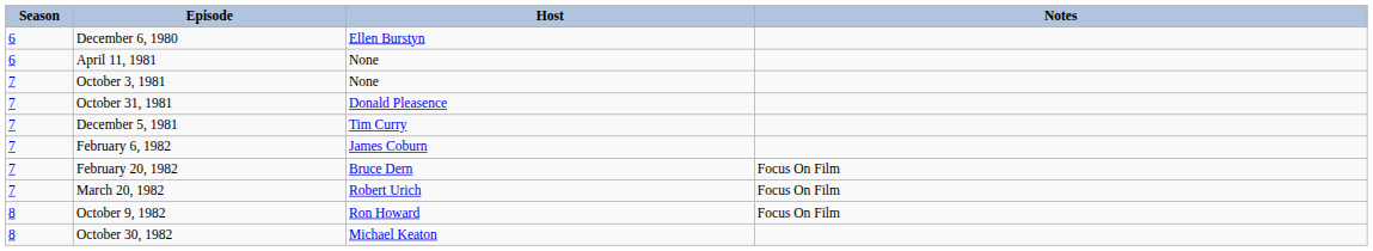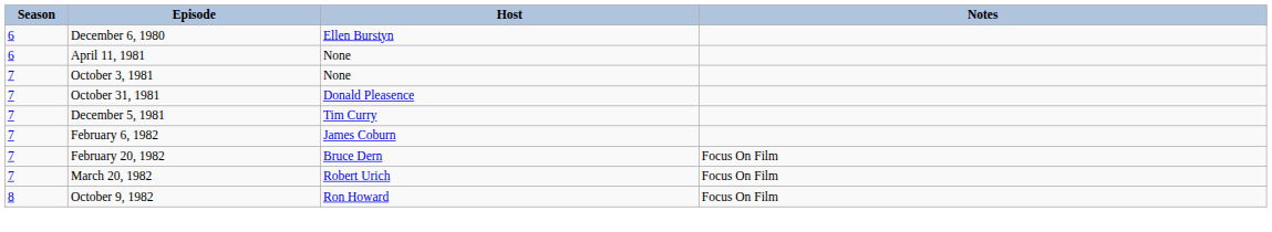 <table class="wikitable" style="width:100%;">
 <tr>
 <th style="background:#B0C4DE;" width="5%">Season</th>
 <th style="background:#B0C4DE;" width="20%">Episode</th>
 <th style="background:#B0C4DE;" width="30%">Host</th>
 <th style="background:#B0C4DE;" width="45%">Notes</th>
 </tr>
 <tr>
 <td><a href='#'>6</a></td>
 <td>December 6, 1980</td>
 <td><a href='#'>Ellen Burstyn</a></td>
 <td></td>
 </tr>
 <tr>
 <td><a href='#'>6</a></td>
 <td>April 11, 1981</td>
 <td>None</td>
 <td></td>
 </tr>
 <tr>
 <td><a href='#'>7</a></td>
 <td>October 3, 1981</td>
 <td>None</td>
 <td></td>
 </tr>
 <tr>
 <td><a href='#'>7</a></td>
 <td>October 31, 1981</td>
 <td><a href='#'>Donald Pleasence</a></td>
 <td></td>
 </tr>
 <tr>
 <td><a href='#'>7</a></td>
 <td>December 5, 1981</td>
 <td><a href='#'>Tim Curry</a></td>
 <td></td>
 </tr>
 <tr>
 <td><a href='#'>7</a></td>
 <td>February 6, 1982</td>
 <td><a href='#'>James Coburn</a></td>
 <td></td>
 </tr>
 <tr>
 <td><a href='#'>7</a></td>
 <td>February 20, 1982</td>
 <td><a href='#'>Bruce Dern</a></td>
 <td>Focus On Film</td>
 </tr>
 <tr>
 <td><a href='#'>7</a></td>
 <td>March 20, 1982</td>
 <td><a href='#'>Robert Urich</a></td>
 <td>Focus On Film</td>
 </tr>
 <tr>
 <td><a href='#'>8</a></td>
 <td>October 9, 1982</td>
 <td><a href='#'>Ron Howard</a></td>
 <td>Focus On Film</td>
 </tr>
-<tr>
-<td><a href='#'>8</a></td>
-<td>October 30, 1982</td>
-<td><a href='#'>Michael Keaton</a></td>
-<td></td>
-</tr>
 </table>
